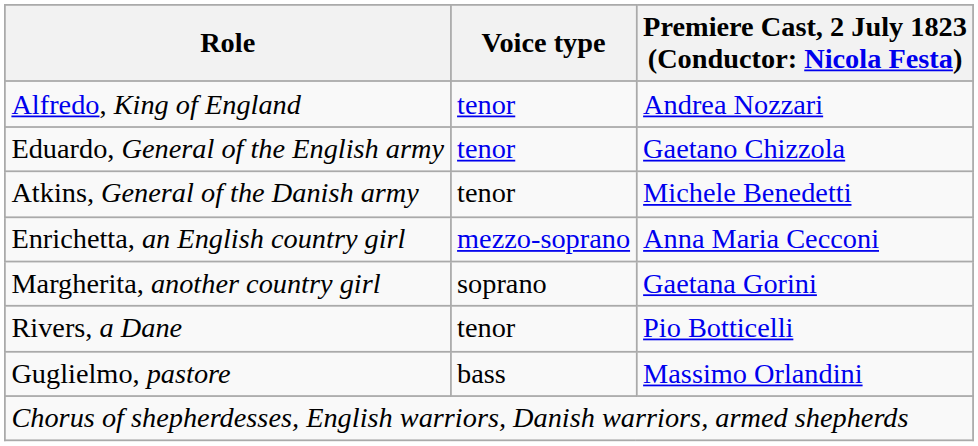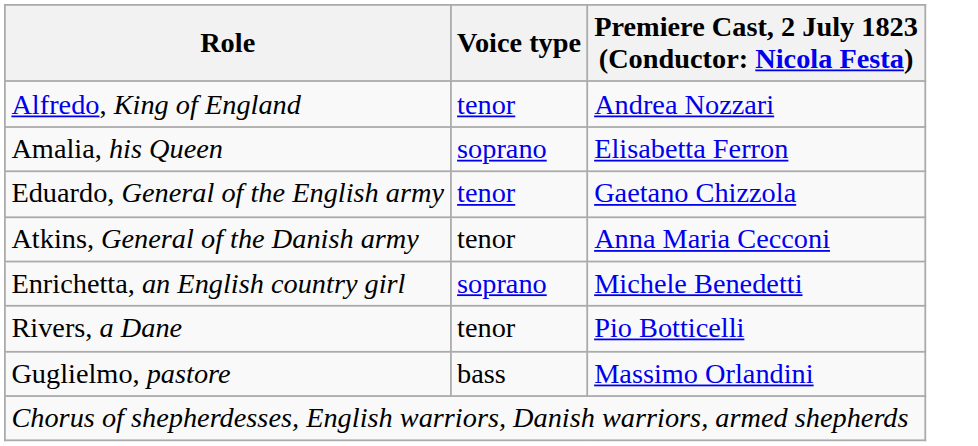 <table class="wikitable">
 <tr>
 <th>Role</th>
 <th>Voice type</th>
 <th>Premiere Cast, 2 July 1823<br>(Conductor: <a href='#'>Nicola Festa</a>)</th>
 </tr>
 <tr>
 <td><a href='#'>Alfredo</a>, <em>King of England</em></td>
 <td><a href='#'>tenor</a></td>
 <td><a href='#'>Andrea Nozzari</a></td>
 </tr>
 <tr>
+<td>Amalia, <em>his Queen</em></td>
+<td><a href='#'>soprano</a></td>
+<td><a href='#'>Elisabetta Ferron</a></td>
+</tr>
+<tr>
 <td>Eduardo, <em>General of the English army</em></td>
 <td><a href='#'>tenor</a></td>
 <td><a href='#'>Gaetano Chizzola</a></td>
 </tr>
 <tr>
 <td>Atkins, <em>General of the Danish army</em></td>
 <td>tenor</td>
-<td><a href='#'>Michele Benedetti</a></td>
+<td><a href='#'>Anna Maria Cecconi</a></td>
 </tr>
 <tr>
 <td>Enrichetta, <em>an English country girl</em></td>
-<td><a href='#'>mezzo-soprano</a></td>
-<td><a href='#'>Anna Maria Cecconi</a></td>
-</tr>
-<tr>
-<td>Margherita, <em>another country girl</em></td>
-<td>soprano</td>
-<td><a href='#'>Gaetana Gorini</a></td>
+<td><a href='#'>soprano</a></td>
+<td><a href='#'>Michele Benedetti</a></td>
 </tr>
 <tr>
 <td>Rivers, <em>a Dane</em></td>
 <td>tenor</td>
 <td><a href='#'>Pio Botticelli</a></td>
 </tr>
 <tr>
 <td>Guglielmo, <em>pastore</em></td>
 <td>bass</td>
 <td><a href='#'>Massimo Orlandini</a></td>
 </tr>
 <tr>
 <td colspan="3"><em>Chorus of shepherdesses, English warriors, Danish warriors, armed shepherds</em></td>
 </tr>
 </table>
